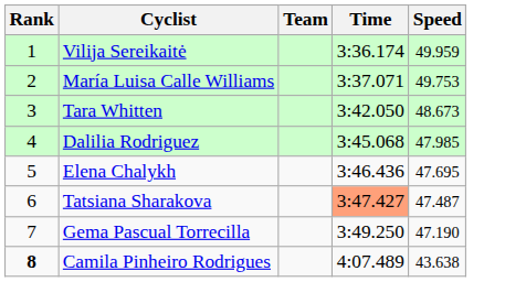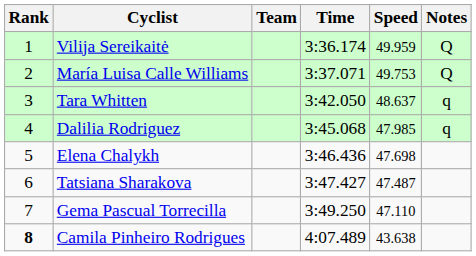 <table class="wikitable sortable" style="text-align:center;">
 <tr>
 <th>Rank</th>
 <th class="unsortable">Cyclist</th>
 <th>Team</th>
 <th>Time</th>
 <th>Speed</th>
+<th class="unsortable">Notes</th>
 </tr>
 <tr bgcolor=ccffcc>
 <td align=center>1</td>
 <td align=left><a href='#'>Vilija Sereikaitė</a></td>
 <td align=left></td>
 <td>3:36.174</td>
 <td><small>49.959</small></td>
+<td>Q</td>
 </tr>
 <tr bgcolor=ccffcc>
 <td align=center>2</td>
 <td align=left><a href='#'>María Luisa Calle Williams</a></td>
 <td align=left></td>
 <td>3:37.071</td>
 <td><small>49.753</small></td>
+<td>Q</td>
 </tr>
 <tr bgcolor=ccffcc>
 <td align=center>3</td>
 <td align=left><a href='#'>Tara Whitten</a></td>
 <td align=left></td>
 <td>3:42.050</td>
-<td><small>48.673</small></td>
+<td><small>48.637</small></td>
+<td>q</td>
 </tr>
 <tr bgcolor=ccffcc>
 <td align=center>4</td>
 <td align=left><a href='#'>Dalilia Rodriguez</a></td>
 <td align=left></td>
 <td>3:45.068</td>
 <td><small>47.985</small></td>
+<td>q</td>
 </tr>
 <tr>
 <td align=center>5</td>
 <td align=left><a href='#'>Elena Chalykh</a></td>
 <td align=left></td>
 <td>3:46.436</td>
-<td><small>47.695</small></td>
+<td><small>47.698</small></td>
+<td></td>
 </tr>
 <tr>
 <td align=center>6</td>
 <td align=left><a href='#'>Tatsiana Sharakova</a></td>
 <td align=left></td>
-<td style="background: lightsalmon;">3:47.427</td>
+<td>3:47.427</td>
 <td><small>47.487</small></td>
+<td></td>
 </tr>
 <tr>
 <td align=center>7</td>
 <td align=left><a href='#'>Gema Pascual Torrecilla</a></td>
 <td align=left></td>
 <td>3:49.250</td>
-<td><small>47.190</small></td>
+<td><small>47.110</small></td>
+<td></td>
 </tr>
 <tr>
 <td align=center><strong>8</strong></td>
 <td align=left><a href='#'>Camila Pinheiro Rodrigues</a></td>
 <td align=left></td>
 <td>4:07.489</td>
 <td><small>43.638</small></td>
+<td></td>
 </tr>
 </table>
